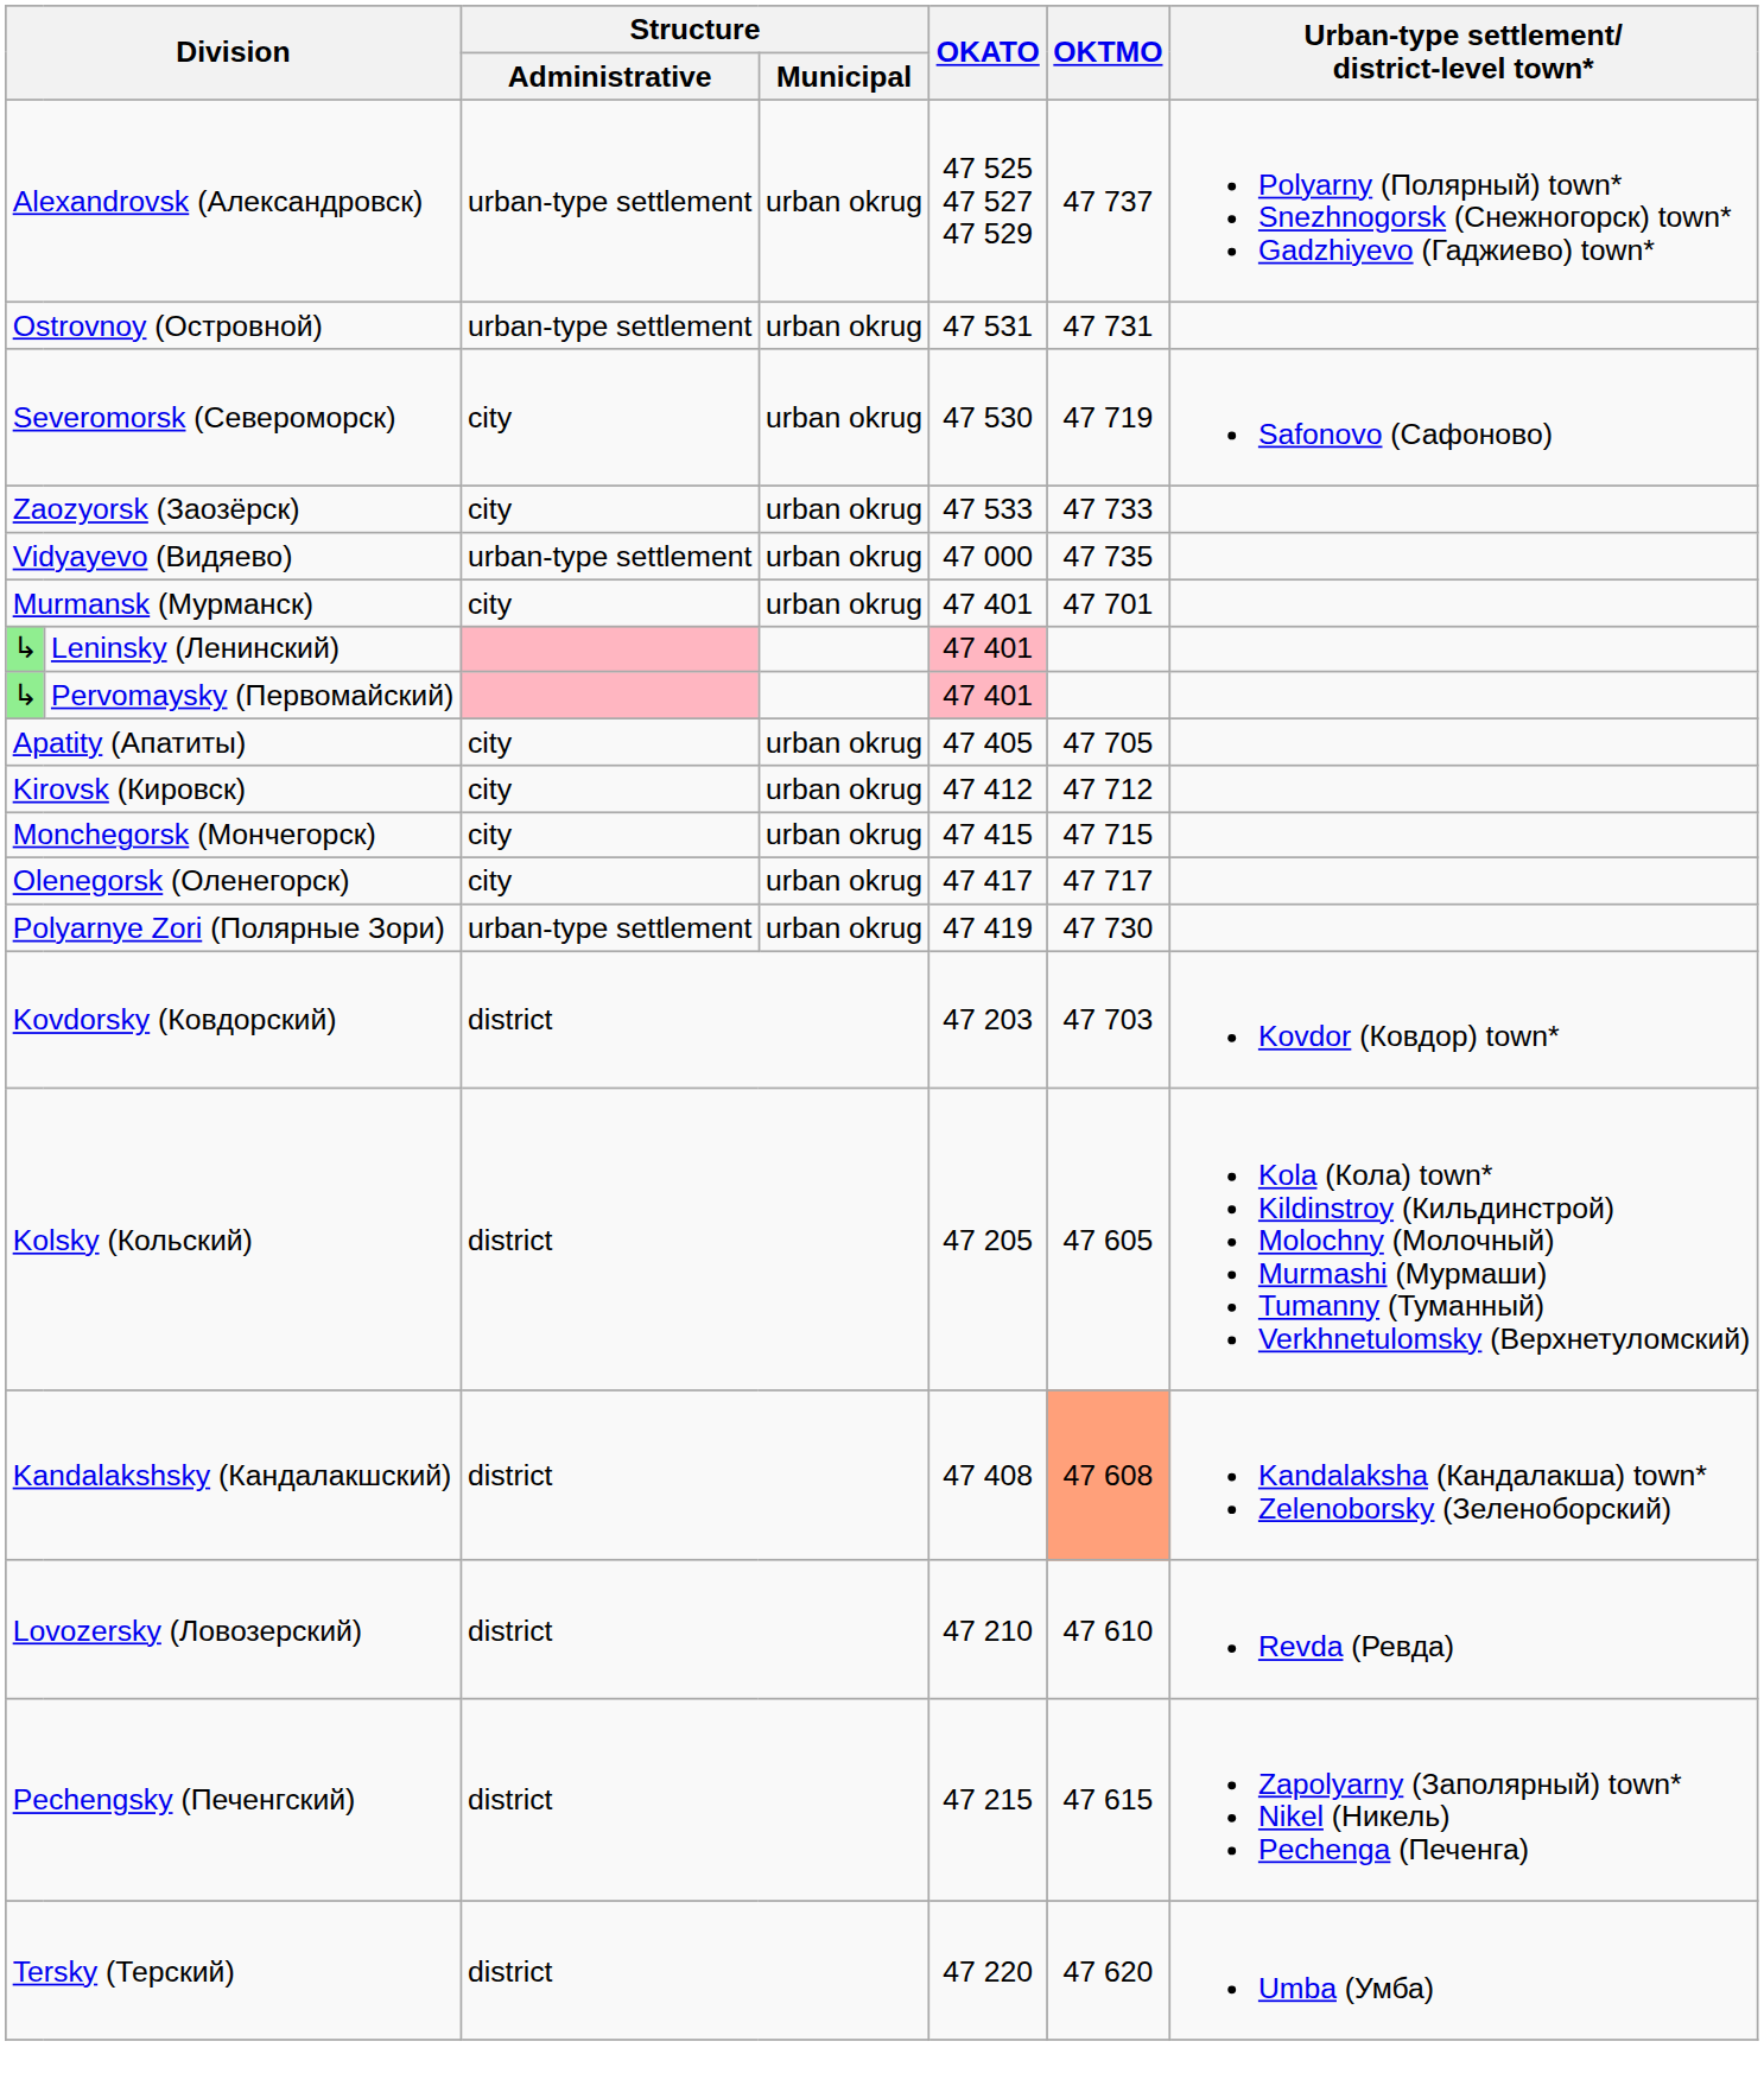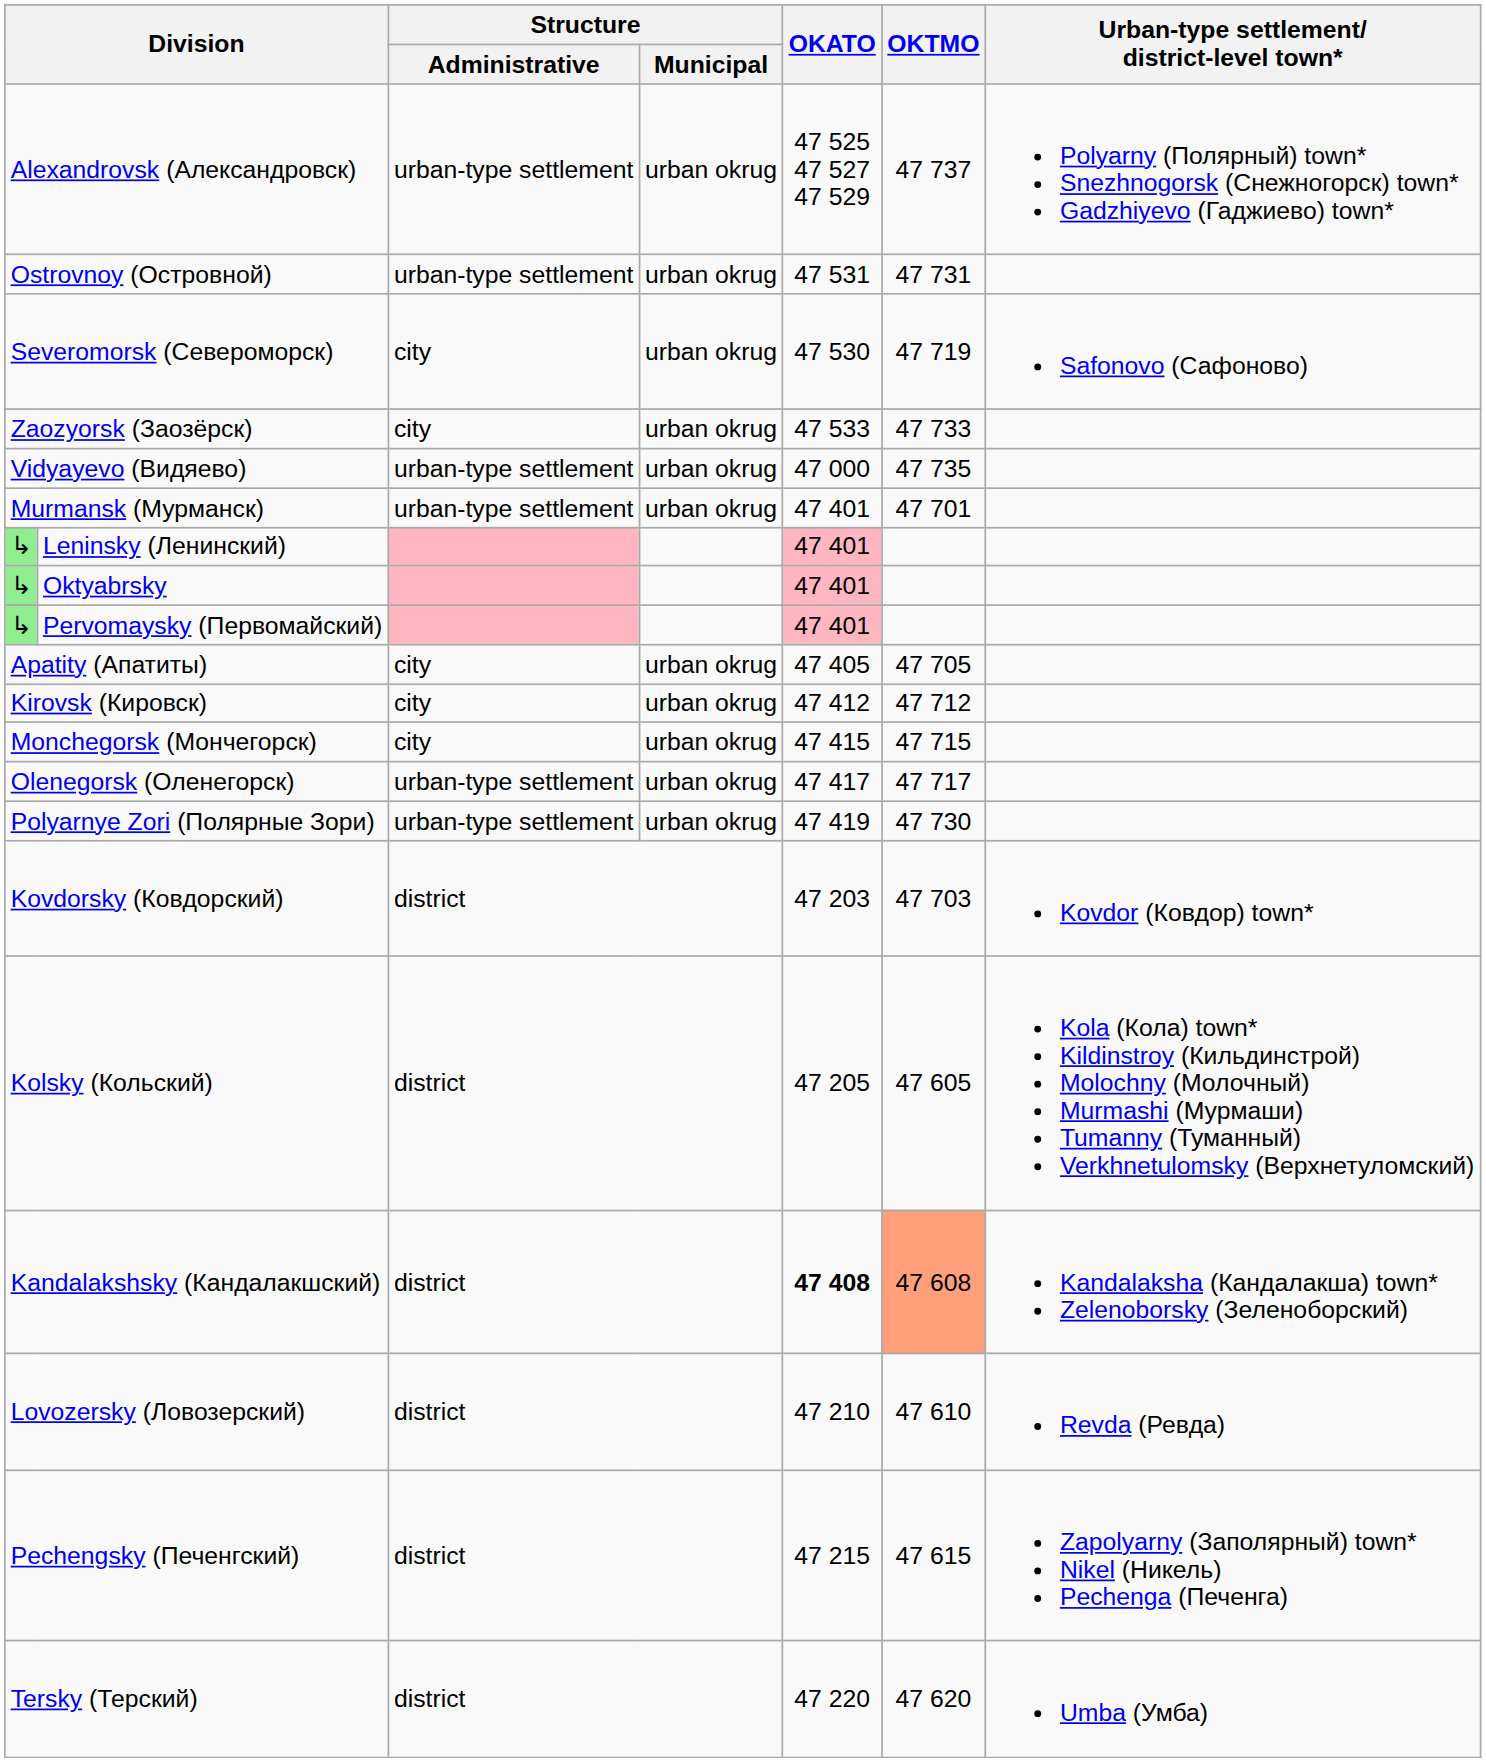 <table class="wikitable" style="padding: 24em 0; font-size: 90%;">
 <tr>
 <th colspan="2" rowspan="2">Division</th>
 <th colspan="2">Structure</th>
 <th rowspan="2"><a href='#'>OKATO</a></th>
 <th rowspan="2"><a href='#'>OKTMO</a></th>
 <th rowspan="2">Urban-type settlement/<br>district-level town*</th>
 </tr>
 <tr>
 <th>Administrative</th>
 <th>Municipal</th>
 </tr>
 <tr>
 <td colspan="2"><a href='#'>Alexandrovsk</a> (Александровск)</td>
 <td>urban-type settlement </td>
 <td>urban okrug</td>
 <td align="center">47 525<br>47 527<br>47 529</td>
 <td align="center">47 737</td>
 <td><br><ul><li><a href='#'>Polyarny</a> (Полярный) town*</li><li><a href='#'>Snezhnogorsk</a> (Снежногорск) town*</li><li><a href='#'>Gadzhiyevo</a> (Гаджиево) town*</li></ul></td>
 </tr>
 <tr>
 <td colspan="2"><a href='#'>Ostrovnoy</a> (Островной)</td>
 <td>urban-type settlement </td>
 <td>urban okrug</td>
 <td align="center">47 531</td>
 <td align="center">47 731</td>
 <td></td>
 </tr>
 <tr>
 <td colspan="2"><a href='#'>Severomorsk</a> (Североморск)</td>
 <td>city </td>
 <td>urban okrug</td>
 <td align="center">47 530</td>
 <td align="center">47 719</td>
 <td><br><ul><li><a href='#'>Safonovo</a> (Сафоново)</li></ul></td>
 </tr>
 <tr>
 <td colspan="2"><a href='#'>Zaozyorsk</a> (Заозёрск)</td>
 <td>city </td>
 <td>urban okrug</td>
 <td align="center">47 533</td>
 <td align="center">47 733</td>
 <td></td>
 </tr>
 <tr>
 <td colspan="2"><a href='#'>Vidyayevo</a> (Видяево)</td>
 <td>urban-type settlement </td>
 <td>urban okrug</td>
 <td align="center">47 000</td>
 <td align="center">47 735</td>
 <td></td>
 </tr>
 <tr>
 <td colspan="2"><a href='#'>Murmansk</a> (Мурманск)</td>
-<td>city</td>
+<td>urban-type settlement </td>
 <td>urban okrug</td>
 <td align="center">47 401</td>
 <td align="center">47 701</td>
 <td></td>
 </tr>
 <tr>
 <td bgcolor="lightgreen">↳</td>
 <td><a href='#'>Leninsky</a> (Ленинский)</td>
+<td bgcolor="lightpink"></td>
+<td></td>
+<td bgcolor="lightpink" align="center">47 401</td>
+<td></td>
+<td></td>
+</tr>
+<tr>
+<td bgcolor="lightgreen">↳</td>
+<td><a href='#'>Oktyabrsky</a></td>
 <td bgcolor="lightpink"></td>
 <td></td>
 <td bgcolor="lightpink" align="center">47 401</td>
 <td></td>
 <td></td>
 </tr>
 <tr>
 <td bgcolor="lightgreen">↳</td>
 <td><a href='#'>Pervomaysky</a> (Первомайский)</td>
 <td bgcolor="lightpink"></td>
 <td></td>
 <td bgcolor="lightpink" align="center">47 401</td>
 <td></td>
 <td></td>
 </tr>
 <tr>
 <td colspan="2"><a href='#'>Apatity</a> (Апатиты)</td>
 <td>city</td>
 <td>urban okrug</td>
 <td align="center">47 405</td>
 <td align="center">47 705</td>
 <td></td>
 </tr>
 <tr>
 <td colspan="2"><a href='#'>Kirovsk</a> (Кировск)</td>
 <td>city</td>
 <td>urban okrug</td>
 <td align="center">47 412</td>
 <td align="center">47 712</td>
 <td></td>
 </tr>
 <tr>
 <td colspan="2"><a href='#'>Monchegorsk</a> (Мончегорск)</td>
 <td>city</td>
 <td>urban okrug</td>
 <td align="center">47 415</td>
 <td align="center">47 715</td>
 <td></td>
 </tr>
 <tr>
 <td colspan="2"><a href='#'>Olenegorsk</a> (Оленегорск)</td>
-<td>city</td>
+<td>urban-type settlement </td>
 <td>urban okrug</td>
 <td align="center">47 417</td>
 <td align="center">47 717</td>
 <td></td>
 </tr>
 <tr>
 <td colspan="2"><a href='#'>Polyarnye Zori</a> (Полярные Зори)</td>
 <td>urban-type settlement </td>
 <td>urban okrug</td>
 <td align="center">47 419</td>
 <td align="center">47 730</td>
 <td></td>
 </tr>
 <tr>
 <td colspan="2"><a href='#'>Kovdorsky</a> (Ковдорский)</td>
 <td colspan="2">district</td>
 <td align="center">47 203</td>
 <td align="center">47 703</td>
 <td><br><ul><li><a href='#'>Kovdor</a> (Ковдор) town*</li></ul></td>
 </tr>
 <tr>
 <td colspan="2"><a href='#'>Kolsky</a> (Кольский)</td>
 <td colspan="2">district</td>
 <td align="center">47 205</td>
 <td align="center">47 605</td>
 <td><br><ul><li><a href='#'>Kola</a> (Кола) town*</li><li><a href='#'>Kildinstroy</a> (Кильдинстрой)</li><li><a href='#'>Molochny</a> (Молочный)</li><li><a href='#'>Murmashi</a> (Мурмаши)</li><li><a href='#'>Tumanny</a> (Туманный)</li><li><a href='#'>Verkhnetulomsky</a> (Верхнетуломский)</li></ul></td>
 </tr>
 <tr>
 <td colspan="2"><a href='#'>Kandalakshsky</a> (Кандалакшский)</td>
 <td colspan="2">district</td>
-<td align="center">47 408</td>
+<td align="center"><strong>47 408</strong></td>
 <td align="center" style="background: lightsalmon;">47 608</td>
 <td><br><ul><li><a href='#'>Kandalaksha</a> (Кандалакша) town*</li><li><a href='#'>Zelenoborsky</a> (Зеленоборский)</li></ul></td>
 </tr>
 <tr>
 <td colspan="2"><a href='#'>Lovozersky</a> (Ловозерский)</td>
 <td colspan="2">district</td>
 <td align="center">47 210</td>
 <td align="center">47 610</td>
 <td><br><ul><li><a href='#'>Revda</a> (Ревда)</li></ul></td>
 </tr>
 <tr>
 <td colspan="2"><a href='#'>Pechengsky</a> (Печенгский)</td>
 <td colspan="2">district</td>
 <td align="center">47 215</td>
 <td align="center">47 615</td>
 <td><br><ul><li><a href='#'>Zapolyarny</a> (Заполярный) town*</li><li><a href='#'>Nikel</a> (Никель)</li><li><a href='#'>Pechenga</a> (Печенга)</li></ul></td>
 </tr>
 <tr>
 <td colspan="2"><a href='#'>Tersky</a> (Терский)</td>
 <td colspan="2">district</td>
 <td align="center">47 220</td>
 <td align="center">47 620</td>
 <td><br><ul><li><a href='#'>Umba</a> (Умба)</li></ul></td>
 </tr>
 </table>
